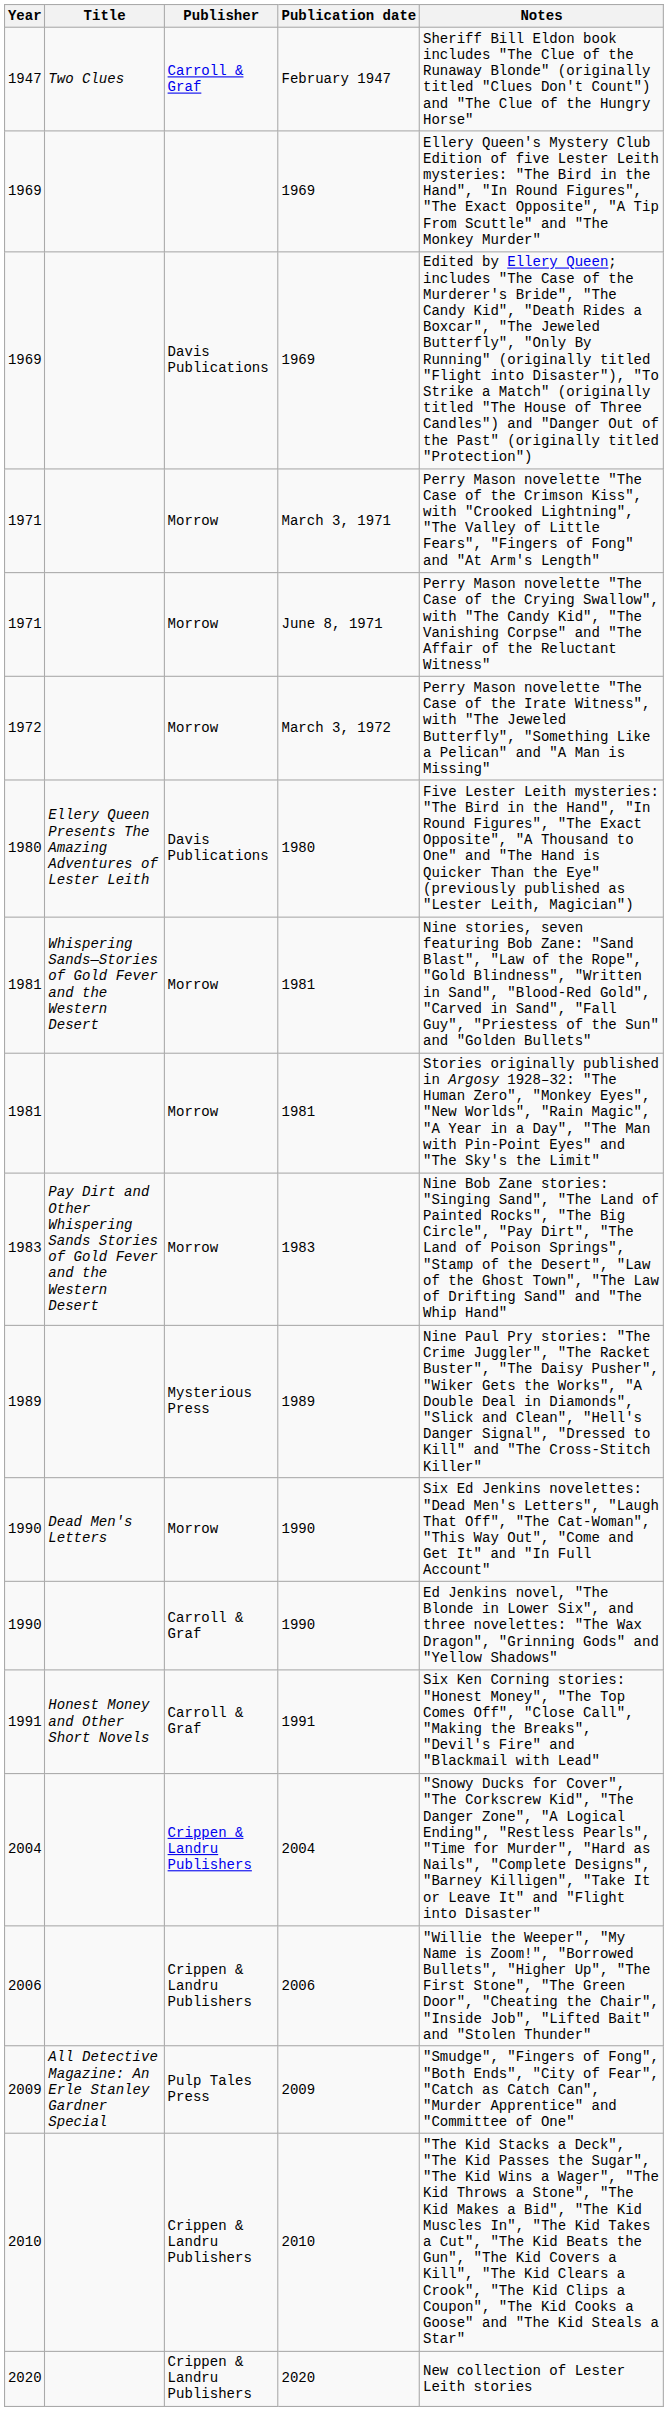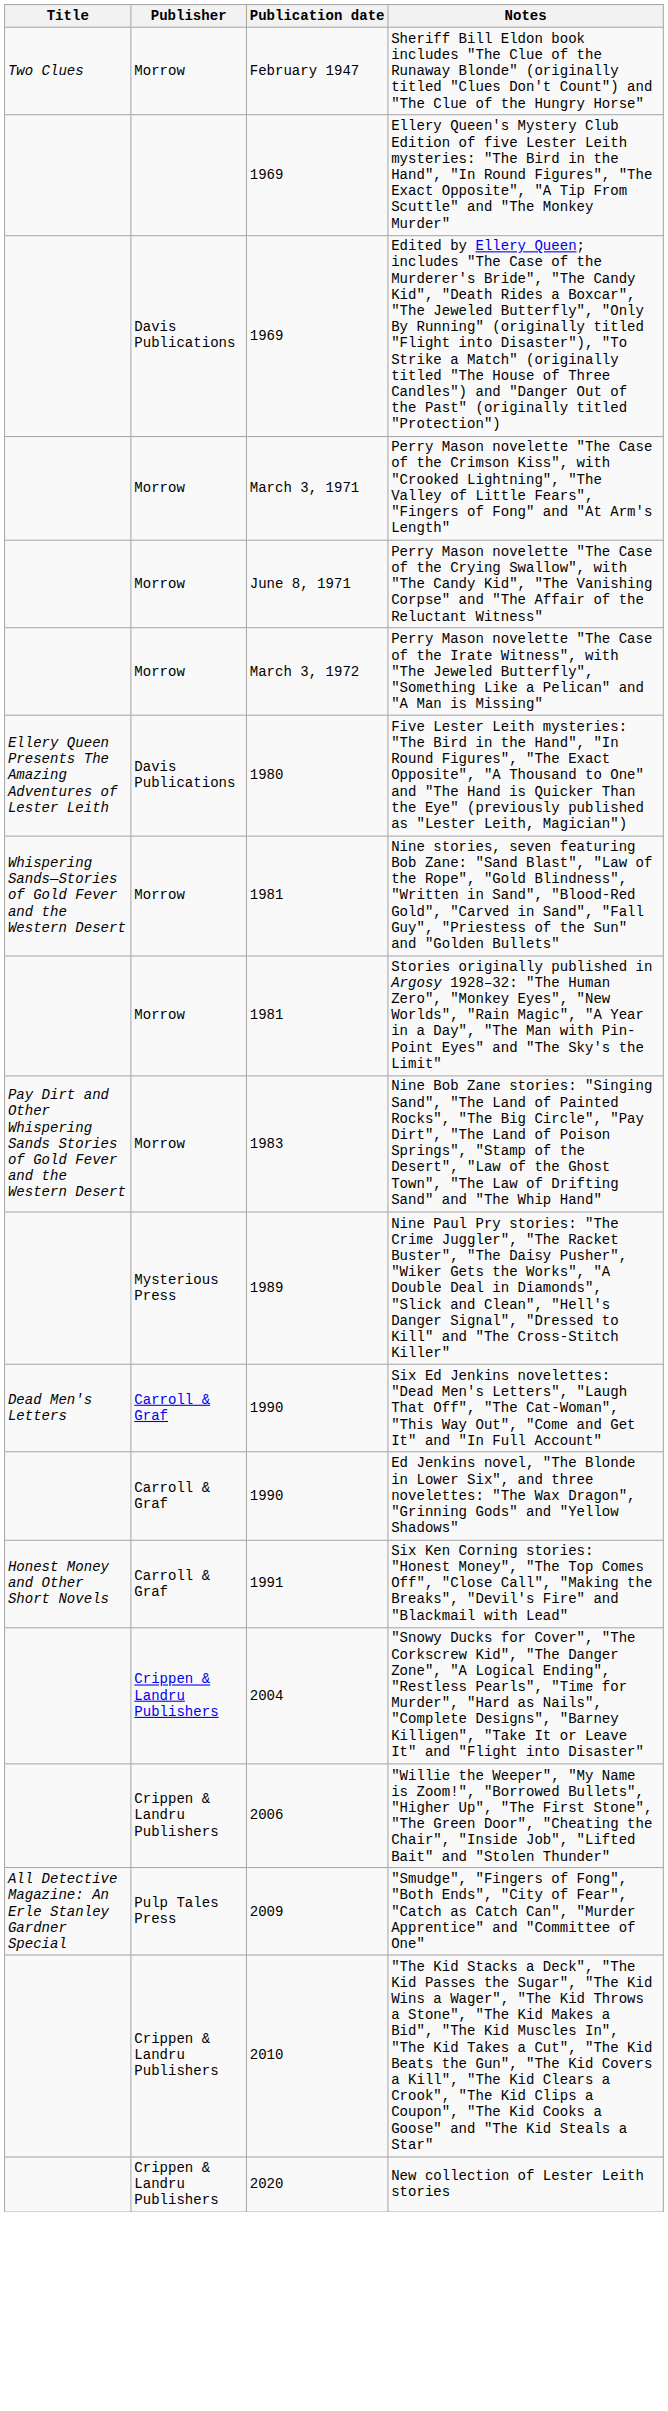 <table class="wikitable sortable">
 <tr>
-<th>Year</th>
 <th>Title</th>
 <th>Publisher</th>
 <th class="unsortable">Publication date</th>
 <th class="unsortable">Notes</th>
 </tr>
 <tr>
-<td>1947</td>
 <td><em>Two Clues</em></td>
-<td><a href='#'>Carroll & Graf</a></td>
+<td>Morrow</td>
 <td>February 1947</td>
 <td>Sheriff Bill Eldon book includes "The Clue of the Runaway Blonde" (originally titled "Clues Don't Count") and "The Clue of the Hungry Horse"</td>
 </tr>
 <tr>
-<td>1969</td>
 <td><em></em></td>
 <td></td>
 <td>1969</td>
 <td>Ellery Queen's Mystery Club Edition of five Lester Leith mysteries: "The Bird in the Hand", "In Round Figures", "The Exact Opposite", "A Tip From Scuttle" and "The Monkey Murder"</td>
 </tr>
 <tr>
-<td>1969</td>
 <td><em></em></td>
 <td>Davis Publications</td>
 <td>1969</td>
 <td>Edited by <a href='#'>Ellery Queen</a>; includes "The Case of the Murderer's Bride", "The Candy Kid", "Death Rides a Boxcar", "The Jeweled Butterfly", "Only By Running" (originally titled "Flight into Disaster"), "To Strike a Match" (originally titled "The House of Three Candles") and "Danger Out of the Past" (originally titled "Protection")</td>
 </tr>
 <tr>
-<td>1971</td>
 <td><em></em></td>
 <td>Morrow</td>
 <td>March 3, 1971</td>
 <td>Perry Mason novelette "The Case of the Crimson Kiss", with "Crooked Lightning", "The Valley of Little Fears", "Fingers of Fong" and "At Arm's Length"</td>
 </tr>
 <tr>
-<td>1971</td>
 <td><em></em></td>
 <td>Morrow</td>
 <td>June 8, 1971</td>
 <td>Perry Mason novelette "The Case of the Crying Swallow", with "The Candy Kid", "The Vanishing Corpse" and "The Affair of the Reluctant Witness"</td>
 </tr>
 <tr>
-<td>1972</td>
 <td><em></em></td>
 <td>Morrow</td>
 <td>March 3, 1972</td>
 <td>Perry Mason novelette "The Case of the Irate Witness", with "The Jeweled Butterfly", "Something Like a Pelican" and "A Man is Missing"</td>
 </tr>
 <tr>
-<td>1980</td>
 <td><em>Ellery Queen Presents The Amazing Adventures of Lester Leith</em></td>
 <td>Davis Publications</td>
 <td>1980</td>
 <td>Five Lester Leith mysteries: "The Bird in the Hand", "In Round Figures", "The Exact Opposite", "A Thousand to One" and "The Hand is Quicker Than the Eye" (previously published as "Lester Leith, Magician")</td>
 </tr>
 <tr>
-<td>1981</td>
 <td><em>Whispering Sands—Stories of Gold Fever and the Western Desert</em></td>
 <td>Morrow</td>
 <td>1981</td>
 <td>Nine stories, seven featuring Bob Zane: "Sand Blast", "Law of the Rope", "Gold Blindness", "Written in Sand", "Blood-Red Gold", "Carved in Sand", "Fall Guy", "Priestess of the Sun" and "Golden Bullets"</td>
 </tr>
 <tr>
-<td>1981</td>
 <td><em></em></td>
 <td>Morrow</td>
 <td>1981</td>
 <td>Stories originally published in <em>Argosy</em> 1928–32: "The Human Zero", "Monkey Eyes", "New Worlds", "Rain Magic", "A Year in a Day", "The Man with Pin-Point Eyes" and "The Sky's the Limit"</td>
 </tr>
 <tr>
-<td>1983</td>
 <td><em>Pay Dirt and Other Whispering Sands Stories of Gold Fever and the Western Desert</em></td>
 <td>Morrow</td>
 <td>1983</td>
 <td>Nine Bob Zane stories: "Singing Sand", "The Land of Painted Rocks", "The Big Circle", "Pay Dirt", "The Land of Poison Springs", "Stamp of the Desert", "Law of the Ghost Town", "The Law of Drifting Sand" and "The Whip Hand"</td>
 </tr>
 <tr>
-<td>1989</td>
 <td><em></em></td>
 <td>Mysterious Press</td>
 <td>1989</td>
 <td>Nine Paul Pry stories: "The Crime Juggler", "The Racket Buster", "The Daisy Pusher", "Wiker Gets the Works", "A Double Deal in Diamonds", "Slick and Clean", "Hell's Danger Signal", "Dressed to Kill" and "The Cross-Stitch Killer"</td>
 </tr>
 <tr>
-<td>1990</td>
 <td><em>Dead Men's Letters</em></td>
-<td>Morrow</td>
+<td><a href='#'>Carroll & Graf</a></td>
 <td>1990</td>
 <td>Six Ed Jenkins novelettes: "Dead Men's Letters", "Laugh That Off", "The Cat-Woman", "This Way Out", "Come and Get It" and "In Full Account"</td>
 </tr>
 <tr>
-<td>1990</td>
 <td><em></em></td>
 <td>Carroll & Graf</td>
 <td>1990</td>
 <td>Ed Jenkins novel, "The Blonde in Lower Six", and three novelettes: "The Wax Dragon", "Grinning Gods" and "Yellow Shadows"</td>
 </tr>
 <tr>
-<td>1991</td>
 <td><em>Honest Money and Other Short Novels</em></td>
 <td>Carroll & Graf</td>
 <td>1991</td>
 <td>Six Ken Corning stories: "Honest Money", "The Top Comes Off", "Close Call", "Making the Breaks", "Devil's Fire" and "Blackmail with Lead"</td>
 </tr>
 <tr>
-<td>2004</td>
 <td><em></em></td>
 <td><a href='#'>Crippen & Landru Publishers</a></td>
 <td>2004</td>
 <td>"Snowy Ducks for Cover", "The Corkscrew Kid", "The Danger Zone", "A Logical Ending", "Restless Pearls", "Time for Murder", "Hard as Nails", "Complete Designs", "Barney Killigen", "Take It or Leave It" and "Flight into Disaster"</td>
 </tr>
 <tr>
-<td>2006</td>
 <td><em></em></td>
 <td>Crippen & Landru Publishers</td>
 <td>2006</td>
 <td>"Willie the Weeper", "My Name is Zoom!", "Borrowed Bullets", "Higher Up", "The First Stone", "The Green Door", "Cheating the Chair", "Inside Job", "Lifted Bait" and "Stolen Thunder"</td>
 </tr>
 <tr>
-<td>2009</td>
 <td><em>All Detective Magazine: An Erle Stanley Gardner Special</em></td>
 <td>Pulp Tales Press</td>
 <td>2009</td>
 <td>"Smudge", "Fingers of Fong", "Both Ends", "City of Fear", "Catch as Catch Can", "Murder Apprentice" and "Committee of One"</td>
 </tr>
 <tr>
-<td>2010</td>
 <td><em></em></td>
 <td>Crippen & Landru Publishers</td>
 <td>2010</td>
 <td>"The Kid Stacks a Deck", "The Kid Passes the Sugar", "The Kid Wins a Wager", "The Kid Throws a Stone", "The Kid Makes a Bid", "The Kid Muscles In", "The Kid Takes a Cut", "The Kid Beats the Gun", "The Kid Covers a Kill", "The Kid Clears a Crook", "The Kid Clips a Coupon", "The Kid Cooks a Goose" and "The Kid Steals a Star"</td>
 </tr>
 <tr>
-<td>2020</td>
 <td><em></em></td>
 <td>Crippen & Landru Publishers</td>
 <td>2020</td>
 <td>New collection of Lester Leith stories</td>
 </tr>
 </table>
